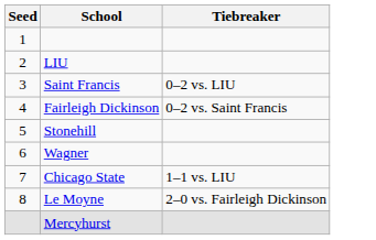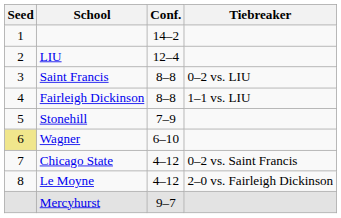 <table class="wikitable" style="text-align:center">
 <tr>
 <th>Seed</th>
 <th>School</th>
+<th>Conf.</th>
 <th>Tiebreaker</th>
 </tr>
 <tr>
 <td>1</td>
 <td align="left"></td>
+<td>14–2</td>
 <td align="left"></td>
 </tr>
 <tr>
 <td>2</td>
 <td align="left"><a href='#'>LIU</a></td>
+<td>12–4</td>
 <td align="left"></td>
 </tr>
 <tr>
 <td>3</td>
 <td align="left"><a href='#'>Saint Francis</a></td>
+<td>8–8</td>
 <td align="left">0–2 vs. LIU</td>
 </tr>
 <tr>
 <td>4</td>
 <td align="left"><a href='#'>Fairleigh Dickinson</a></td>
-<td align="left">0–2 vs. Saint Francis</td>
+<td>8–8</td>
+<td align="left">1–1 vs. LIU</td>
 </tr>
 <tr>
 <td>5</td>
 <td align="left"><a href='#'>Stonehill</a></td>
+<td>7–9</td>
 <td align="left"></td>
 </tr>
 <tr>
-<td>6</td>
+<td style="background: khaki;">6</td>
 <td align="left"><a href='#'>Wagner</a></td>
+<td>6–10</td>
 <td align="left"></td>
 </tr>
 <tr>
 <td>7</td>
 <td align="left"><a href='#'>Chicago State</a></td>
-<td align="left">1–1 vs. LIU</td>
+<td>4–12</td>
+<td align="left">0–2 vs. Saint Francis</td>
 </tr>
 <tr>
 <td>8</td>
 <td align="left"><a href='#'>Le Moyne</a></td>
+<td>4–12</td>
 <td align="left">2–0 vs. Fairleigh Dickinson</td>
 </tr>
 <tr bgcolor=#e3e3e3>
 <td></td>
 <td align="left"><a href='#'>Mercyhurst</a></td>
+<td>9–7</td>
 <td align="left"></td>
 </tr>
 </table>
